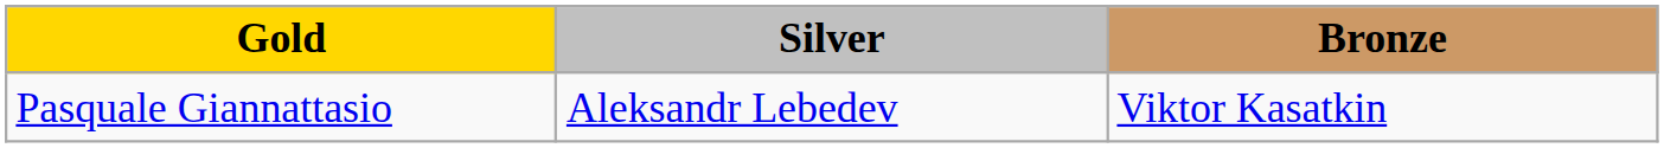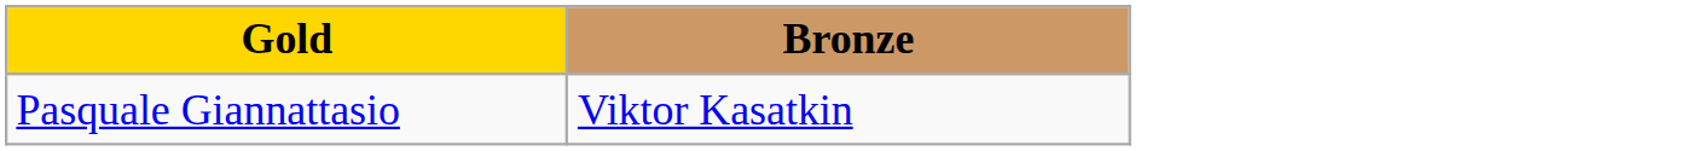 <table class="wikitable" style="text-align:left">
 <tr align="center">
 <td width=200 bgcolor=gold><strong>Gold</strong></td>
-<td width=200 bgcolor=silver><strong>Silver</strong></td>
 <td width=200 bgcolor=CC9966><strong>Bronze</strong></td>
 </tr>
 <tr>
 <td><a href='#'>Pasquale Giannattasio</a><br><em></em></td>
-<td><a href='#'>Aleksandr Lebedev</a><br><em></em></td>
 <td><a href='#'>Viktor Kasatkin</a><br><em></em></td>
 </tr>
 </table>
